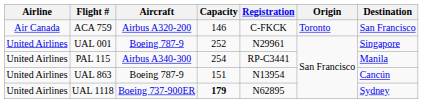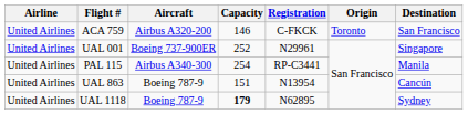 <table class="wikitable" style="text-align:center;">
 <tr>
 <th>Airline</th>
 <th>Flight #</th>
 <th>Aircraft</th>
 <th>Capacity</th>
 <th><a href='#'>Registration</a></th>
 <th>Origin</th>
 <th>Destination</th>
 </tr>
 <tr>
-<td><a href='#'>Air Canada</a></td>
+<td><a href='#'>United Airlines</a></td>
 <td>ACA 759</td>
 <td><a href='#'>Airbus A320-200</a></td>
 <td>146</td>
 <td>C-FKCK</td>
 <td style="text-align:left;"><a href='#'>Toronto</a></td>
 <td style="text-align:left;"><a href='#'>San Francisco</a></td>
 </tr>
 <tr>
 <td><a href='#'>United Airlines</a></td>
 <td>UAL 001</td>
-<td><a href='#'>Boeing 787-9</a></td>
+<td><a href='#'>Boeing 737-900ER</a></td>
 <td>252</td>
 <td>N29961</td>
 <td rowspan="4" style="text-align:left;">San Francisco</td>
 <td style="text-align:left;"><a href='#'>Singapore</a></td>
 </tr>
 <tr>
 <td>United Airlines</td>
 <td>PAL 115</td>
 <td><a href='#'>Airbus A340-300</a></td>
 <td>254</td>
 <td>RP-C3441</td>
 <td style="text-align:left;"><a href='#'>Manila</a></td>
 </tr>
 <tr>
 <td>United Airlines</td>
 <td>UAL 863</td>
 <td>Boeing 787-9</td>
 <td>151</td>
 <td>N13954</td>
 <td style="text-align:left;"><a href='#'>Cancún</a></td>
 </tr>
 <tr>
 <td>United Airlines</td>
 <td>UAL 1118</td>
-<td><a href='#'>Boeing 737-900ER</a></td>
+<td><a href='#'>Boeing 787-9</a></td>
 <td><strong>179</strong></td>
 <td>N62895</td>
 <td style="text-align:left;"><a href='#'>Sydney</a></td>
 </tr>
 </table>
